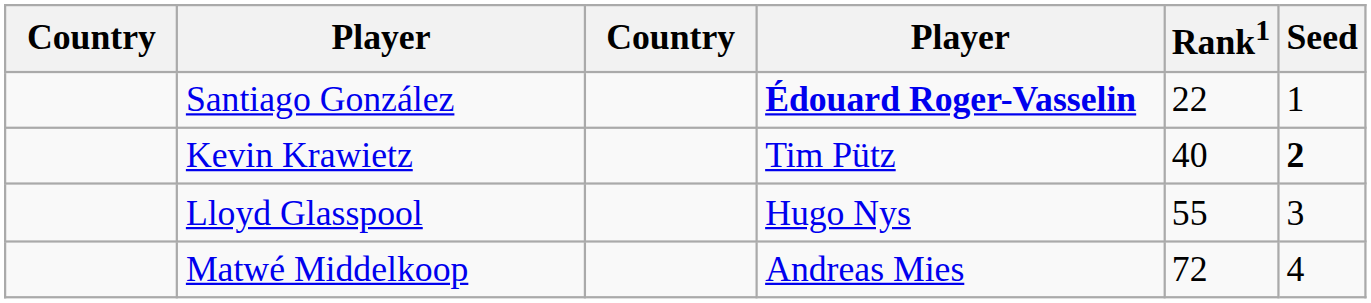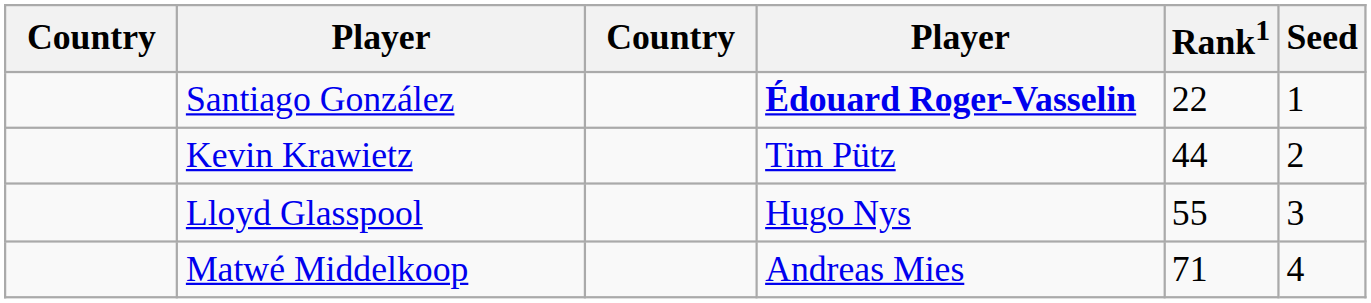 <table class="sortable wikitable">
 <tr>
 <th width="70">Country</th>
 <th width="175">Player</th>
 <th width="70">Country</th>
 <th width="175">Player</th>
 <th>Rank<sup>1</sup></th>
 <th>Seed</th>
 </tr>
 <tr>
 <td></td>
 <td><a href='#'>Santiago González</a></td>
 <td></td>
 <td><strong><a href='#'>Édouard Roger-Vasselin</a></strong></td>
 <td>22</td>
 <td>1</td>
 </tr>
 <tr>
 <td></td>
 <td><a href='#'>Kevin Krawietz</a></td>
 <td></td>
 <td><a href='#'>Tim Pütz</a></td>
-<td>40</td>
-<td><strong>2</strong></td>
+<td>44</td>
+<td>2</td>
 </tr>
 <tr>
 <td></td>
 <td><a href='#'>Lloyd Glasspool</a></td>
 <td></td>
 <td><a href='#'>Hugo Nys</a></td>
 <td>55</td>
 <td>3</td>
 </tr>
 <tr>
 <td></td>
 <td><a href='#'>Matwé Middelkoop</a></td>
 <td></td>
 <td><a href='#'>Andreas Mies</a></td>
-<td>72</td>
+<td>71</td>
 <td>4</td>
 </tr>
 </table>
